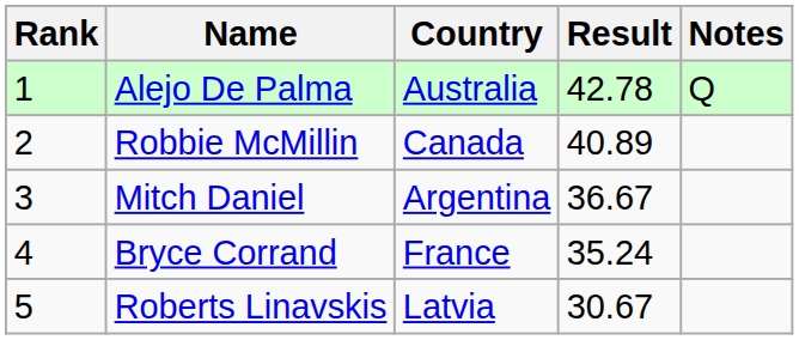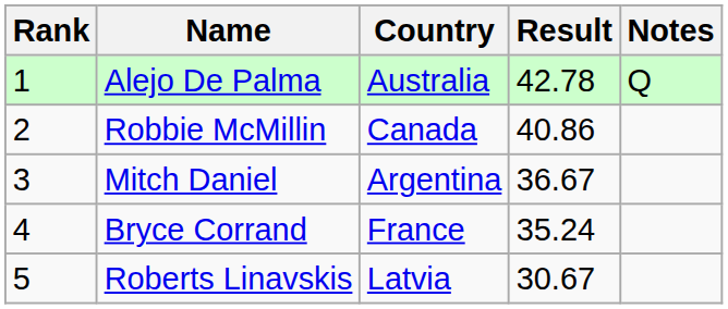 <table class="wikitable" style="font-size:95%" style="text-align:center; width:35em;">
 <tr>
 <th>Rank</th>
 <th>Name</th>
 <th>Country</th>
 <th>Result</th>
 <th>Notes</th>
 </tr>
 <tr bgcolor=ccffcc>
 <td>1</td>
 <td align=left><a href='#'>Alejo De Palma</a></td>
 <td align=left> <a href='#'>Australia</a></td>
 <td>42.78</td>
 <td>Q</td>
 </tr>
 <tr>
 <td>2</td>
 <td align=left><a href='#'>Robbie McMillin</a></td>
 <td align="left"> <a href='#'>Canada</a></td>
-<td>40.89</td>
+<td>40.86</td>
 <td></td>
 </tr>
 <tr>
 <td>3</td>
 <td align=left><a href='#'>Mitch Daniel</a></td>
 <td align="left"> <a href='#'>Argentina</a></td>
 <td>36.67</td>
 <td></td>
 </tr>
 <tr>
 <td>4</td>
 <td align=left><a href='#'>Bryce Corrand</a></td>
 <td align=left> <a href='#'>France</a></td>
 <td>35.24</td>
 <td></td>
 </tr>
 <tr>
 <td>5</td>
 <td align=left><a href='#'>Roberts Linavskis</a></td>
 <td align=left> <a href='#'>Latvia</a></td>
 <td>30.67</td>
 <td></td>
 </tr>
 </table>
